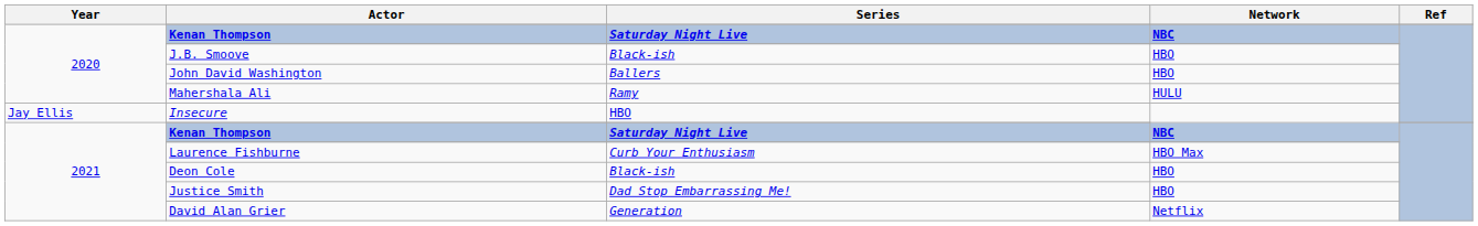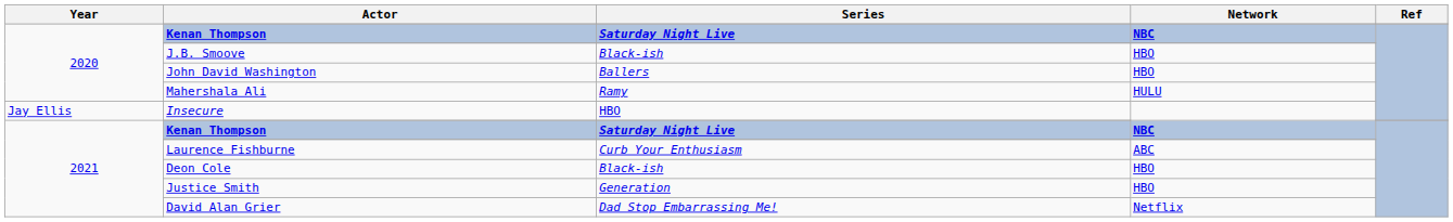 <table class="wikitable" style="width:100%;">
 <tr style="background:#bebebe;">
 <th style="width:11%;">Year</th>
 <th style="width:30%;">Actor</th>
 <th style="width:37%;">Series</th>
 <th style="width:17%;">Network</th>
 <th style="width:5%;">Ref</th>
 </tr>
 <tr>
 <td rowspan="6" align="center"><a href='#'>2020</a></td>
 </tr>
 <tr style="background:#B0C4DE">
 <td><strong><a href='#'>Kenan Thompson</a></strong></td>
 <td><strong><em><a href='#'>Saturday Night Live</a></em></strong></td>
 <td><strong><a href='#'>NBC</a></strong></td>
 <td rowspan="6" align="center"></td>
 </tr>
 <tr>
 </tr>
 <tr>
 <td><a href='#'>J.B. Smoove</a></td>
 <td><em><a href='#'>Black-ish</a></em></td>
 <td><a href='#'>HBO</a></td>
 </tr>
 <tr>
 <td><a href='#'>John David Washington</a></td>
 <td><em><a href='#'>Ballers</a></em></td>
 <td><a href='#'>HBO</a></td>
 </tr>
 <tr>
 <td><a href='#'>Mahershala Ali</a></td>
 <td><em><a href='#'>Ramy</a></em></td>
 <td><a href='#'>HULU</a></td>
 </tr>
 <tr>
 <td><a href='#'>Jay Ellis</a></td>
 <td><em><a href='#'>Insecure</a></em></td>
 <td><a href='#'>HBO</a></td>
 </tr>
 <tr>
 <td rowspan="7" align="center"><a href='#'>2021</a></td>
 </tr>
 <tr style="background:#B0C4DE">
 <td><strong><a href='#'>Kenan Thompson</a></strong></td>
 <td><strong><em><a href='#'>Saturday Night Live</a></em></strong></td>
 <td><strong><a href='#'>NBC</a></strong></td>
 <td rowspan="6" align="center"></td>
 </tr>
 <tr>
 </tr>
 <tr>
 <td><a href='#'>Laurence Fishburne</a></td>
 <td><em><a href='#'>Curb Your Enthusiasm</a></em></td>
-<td><a href='#'>HBO Max</a></td>
+<td><a href='#'>ABC</a></td>
 </tr>
 <tr>
 <td><a href='#'>Deon Cole</a></td>
 <td><em><a href='#'>Black-ish</a></em></td>
 <td><a href='#'>HBO</a></td>
 </tr>
 <tr>
 <td><a href='#'>Justice Smith</a></td>
-<td><em><a href='#'>Dad Stop Embarrassing Me!</a></em></td>
+<td><em><a href='#'>Generation</a></em></td>
 <td><a href='#'>HBO</a></td>
 </tr>
 <tr>
 <td><a href='#'>David Alan Grier</a></td>
-<td><em><a href='#'>Generation</a></em></td>
+<td><em><a href='#'>Dad Stop Embarrassing Me!</a></em></td>
 <td><a href='#'>Netflix</a></td>
 </tr>
 </table>
